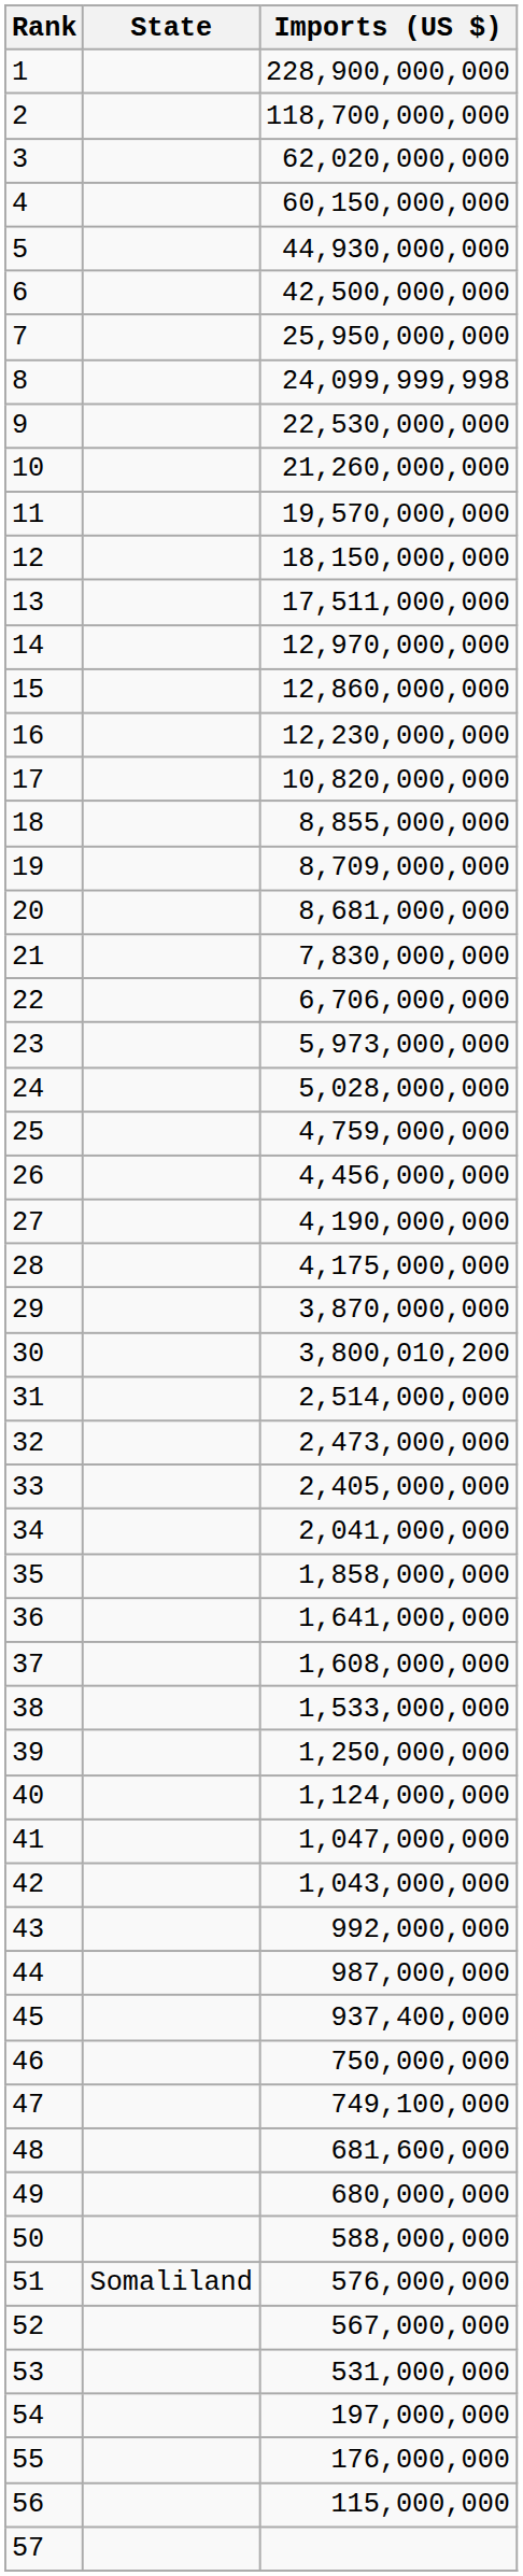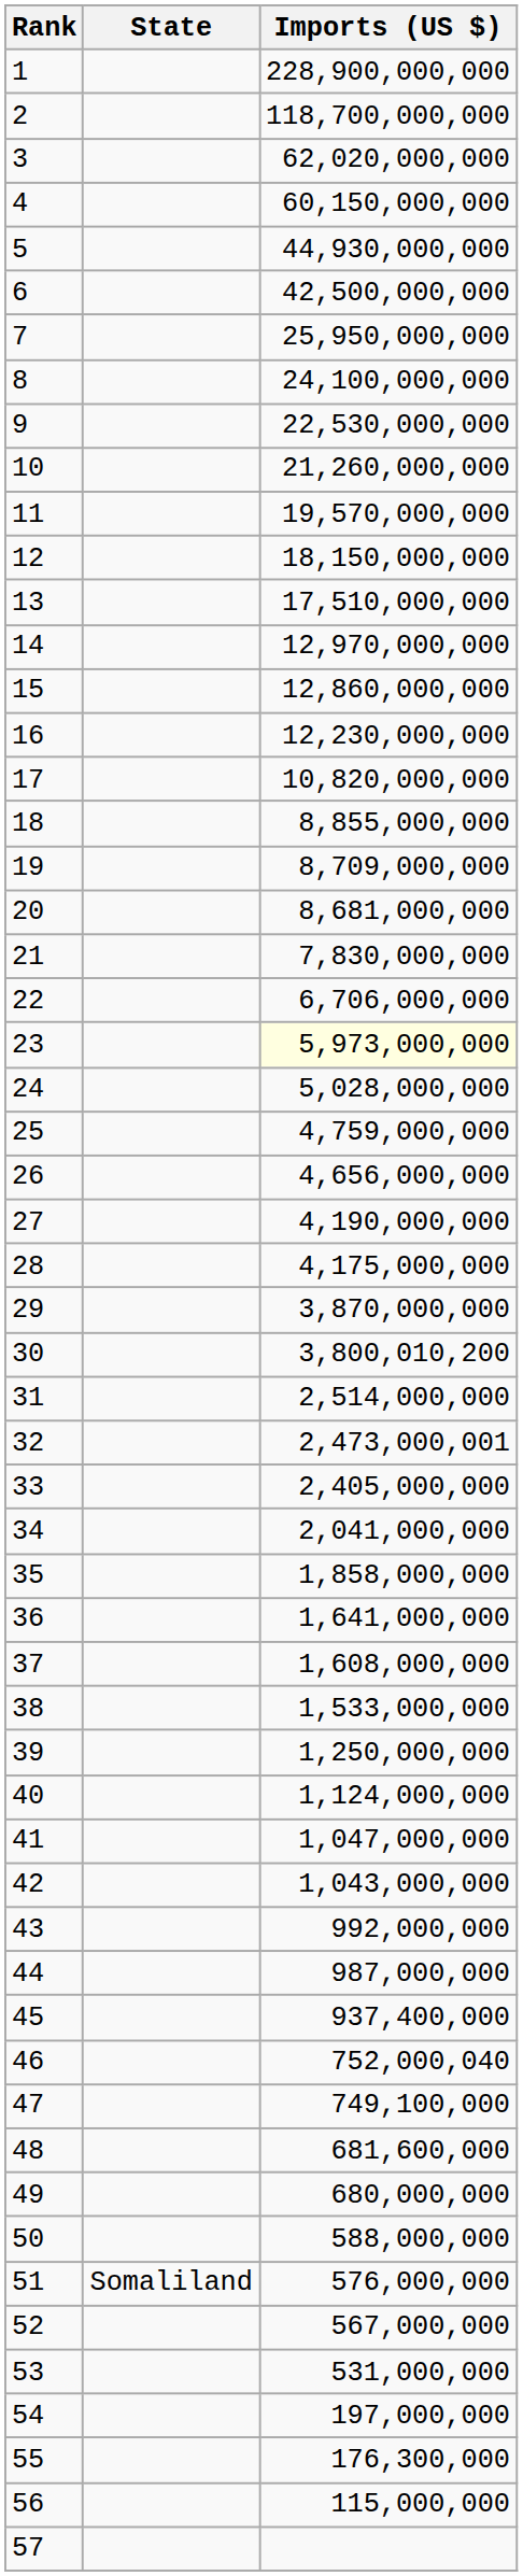 <table class="wikitable sortable">
 <tr>
 <th>Rank</th>
 <th>State</th>
 <th>Imports (US $)</th>
 </tr>
 <tr>
 <td>1</td>
 <td></td>
 <td align="right">228,900,000,000</td>
 </tr>
 <tr>
 <td>2</td>
 <td></td>
 <td align="right">118,700,000,000</td>
 </tr>
 <tr>
 <td>3</td>
 <td></td>
 <td align="right">62,020,000,000</td>
 </tr>
 <tr>
 <td>4</td>
 <td></td>
 <td align="right">60,150,000,000</td>
 </tr>
 <tr>
 <td>5</td>
 <td></td>
 <td align="right">44,930,000,000</td>
 </tr>
 <tr>
 <td>6</td>
 <td></td>
 <td align="right">42,500,000,000</td>
 </tr>
 <tr>
 <td>7</td>
 <td></td>
 <td align="right">25,950,000,000</td>
 </tr>
 <tr>
 <td>8</td>
 <td></td>
-<td align="right">24,099,999,998</td>
+<td align="right">24,100,000,000</td>
 </tr>
 <tr>
 <td>9</td>
 <td></td>
 <td align="right">22,530,000,000</td>
 </tr>
 <tr>
 <td>10</td>
 <td></td>
 <td align="right">21,260,000,000</td>
 </tr>
 <tr>
 <td>11</td>
 <td></td>
 <td align="right">19,570,000,000</td>
 </tr>
 <tr>
 <td>12</td>
 <td></td>
 <td align="right">18,150,000,000</td>
 </tr>
 <tr>
 <td>13</td>
 <td></td>
-<td align="right">17,511,000,000</td>
+<td align="right">17,510,000,000</td>
 </tr>
 <tr>
 <td>14</td>
 <td></td>
 <td align="right">12,970,000,000</td>
 </tr>
 <tr>
 <td>15</td>
 <td></td>
 <td align="right">12,860,000,000</td>
 </tr>
 <tr>
 <td>16</td>
 <td></td>
 <td align="right">12,230,000,000</td>
 </tr>
 <tr>
 <td>17</td>
 <td></td>
 <td align="right">10,820,000,000</td>
 </tr>
 <tr>
 <td>18</td>
 <td></td>
 <td align="right">8,855,000,000</td>
 </tr>
 <tr>
 <td>19</td>
 <td></td>
 <td align="right">8,709,000,000</td>
 </tr>
 <tr>
 <td>20</td>
 <td></td>
 <td align="right">8,681,000,000</td>
 </tr>
 <tr>
 <td>21</td>
 <td></td>
 <td align="right">7,830,000,000</td>
 </tr>
 <tr>
 <td>22</td>
 <td></td>
 <td align="right">6,706,000,000</td>
 </tr>
 <tr>
 <td>23</td>
 <td></td>
-<td align="right">5,973,000,000</td>
+<td align="right" style="background: lightyellow;">5,973,000,000</td>
 </tr>
 <tr>
 <td>24</td>
 <td></td>
 <td align="right">5,028,000,000</td>
 </tr>
 <tr>
 <td>25</td>
 <td></td>
 <td align="right">4,759,000,000</td>
 </tr>
 <tr>
 <td>26</td>
 <td></td>
-<td align="right">4,456,000,000</td>
+<td align="right">4,656,000,000</td>
 </tr>
 <tr>
 <td>27</td>
 <td></td>
 <td align="right">4,190,000,000</td>
 </tr>
 <tr>
 <td>28</td>
 <td></td>
 <td align="right">4,175,000,000</td>
 </tr>
 <tr>
 <td>29</td>
 <td></td>
 <td align="right">3,870,000,000</td>
 </tr>
 <tr>
 <td>30</td>
 <td></td>
 <td align="right">3,800,010,200</td>
 </tr>
 <tr>
 <td>31</td>
 <td></td>
 <td align="right">2,514,000,000</td>
 </tr>
 <tr>
 <td>32</td>
 <td></td>
-<td align="right">2,473,000,000</td>
+<td align="right">2,473,000,001</td>
 </tr>
 <tr>
 <td>33</td>
 <td></td>
 <td align="right">2,405,000,000</td>
 </tr>
 <tr>
 <td>34</td>
 <td></td>
 <td align="right">2,041,000,000</td>
 </tr>
 <tr>
 <td>35</td>
 <td></td>
 <td align="right">1,858,000,000</td>
 </tr>
 <tr>
 <td>36</td>
 <td></td>
 <td align="right">1,641,000,000</td>
 </tr>
 <tr>
 <td>37</td>
 <td></td>
 <td align="right">1,608,000,000</td>
 </tr>
 <tr>
 <td>38</td>
 <td></td>
 <td align="right">1,533,000,000</td>
 </tr>
 <tr>
 <td>39</td>
 <td></td>
 <td align="right">1,250,000,000</td>
 </tr>
 <tr>
 <td>40</td>
 <td></td>
 <td align="right">1,124,000,000</td>
 </tr>
 <tr>
 <td>41</td>
 <td></td>
 <td align="right">1,047,000,000</td>
 </tr>
 <tr>
 <td>42</td>
 <td></td>
 <td align="right">1,043,000,000</td>
 </tr>
 <tr>
 <td>43</td>
 <td></td>
 <td align="right">992,000,000</td>
 </tr>
 <tr>
 <td>44</td>
 <td></td>
 <td align="right">987,000,000</td>
 </tr>
 <tr>
 <td>45</td>
 <td></td>
 <td align="right">937,400,000</td>
 </tr>
 <tr>
 <td>46</td>
 <td></td>
-<td align="right">750,000,000</td>
+<td align="right">752,000,040</td>
 </tr>
 <tr>
 <td>47</td>
 <td></td>
 <td align="right">749,100,000</td>
 </tr>
 <tr>
 <td>48</td>
 <td></td>
 <td align="right">681,600,000</td>
 </tr>
 <tr>
 <td>49</td>
 <td></td>
 <td align="right">680,000,000</td>
 </tr>
 <tr>
 <td>50</td>
 <td></td>
 <td align="right">588,000,000</td>
 </tr>
 <tr>
 <td>51</td>
 <td>Somaliland</td>
 <td align="right">576,000,000</td>
 </tr>
 <tr>
 <td>52</td>
 <td></td>
 <td align="right">567,000,000</td>
 </tr>
 <tr>
 <td>53</td>
 <td></td>
 <td align="right">531,000,000</td>
 </tr>
 <tr>
 <td>54</td>
 <td></td>
 <td align="right">197,000,000</td>
 </tr>
 <tr>
 <td>55</td>
 <td></td>
-<td align="right">176,000,000</td>
+<td align="right">176,300,000</td>
 </tr>
 <tr>
 <td>56</td>
 <td></td>
 <td align="right">115,000,000</td>
 </tr>
 <tr>
 <td>57</td>
 <td></td>
 <td align="right"></td>
 </tr>
 <tr>
 </tr>
 </table>
